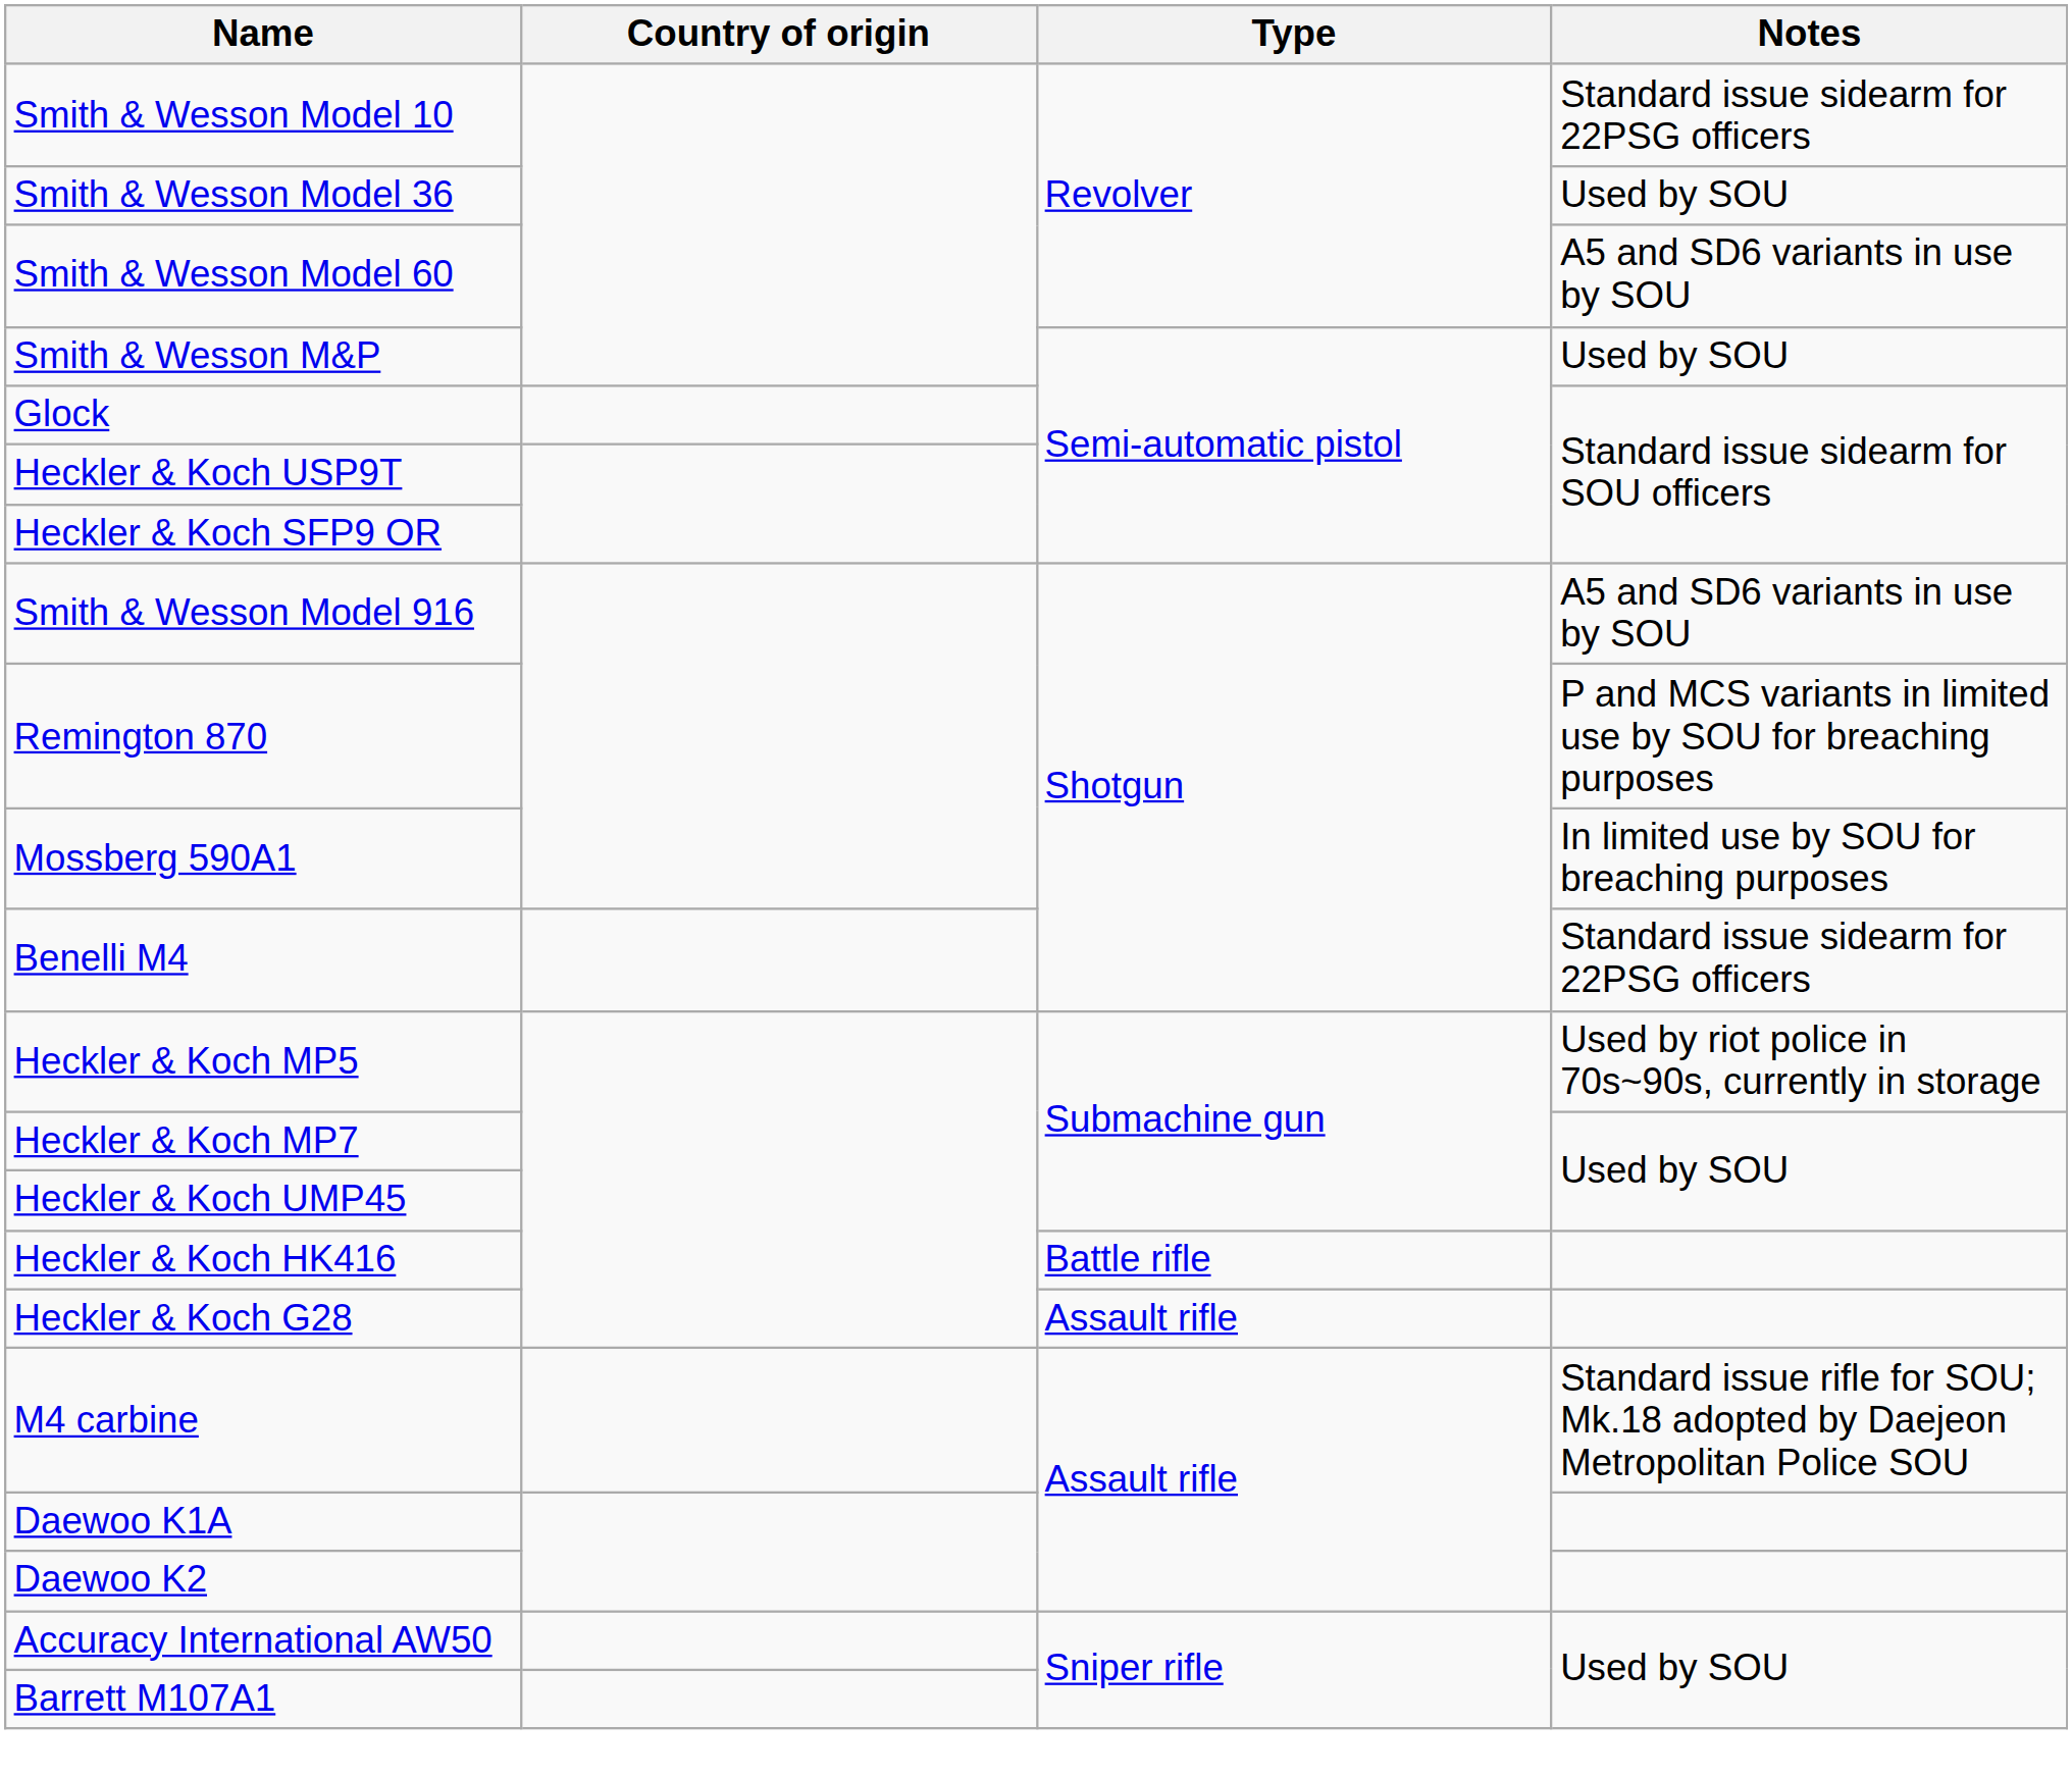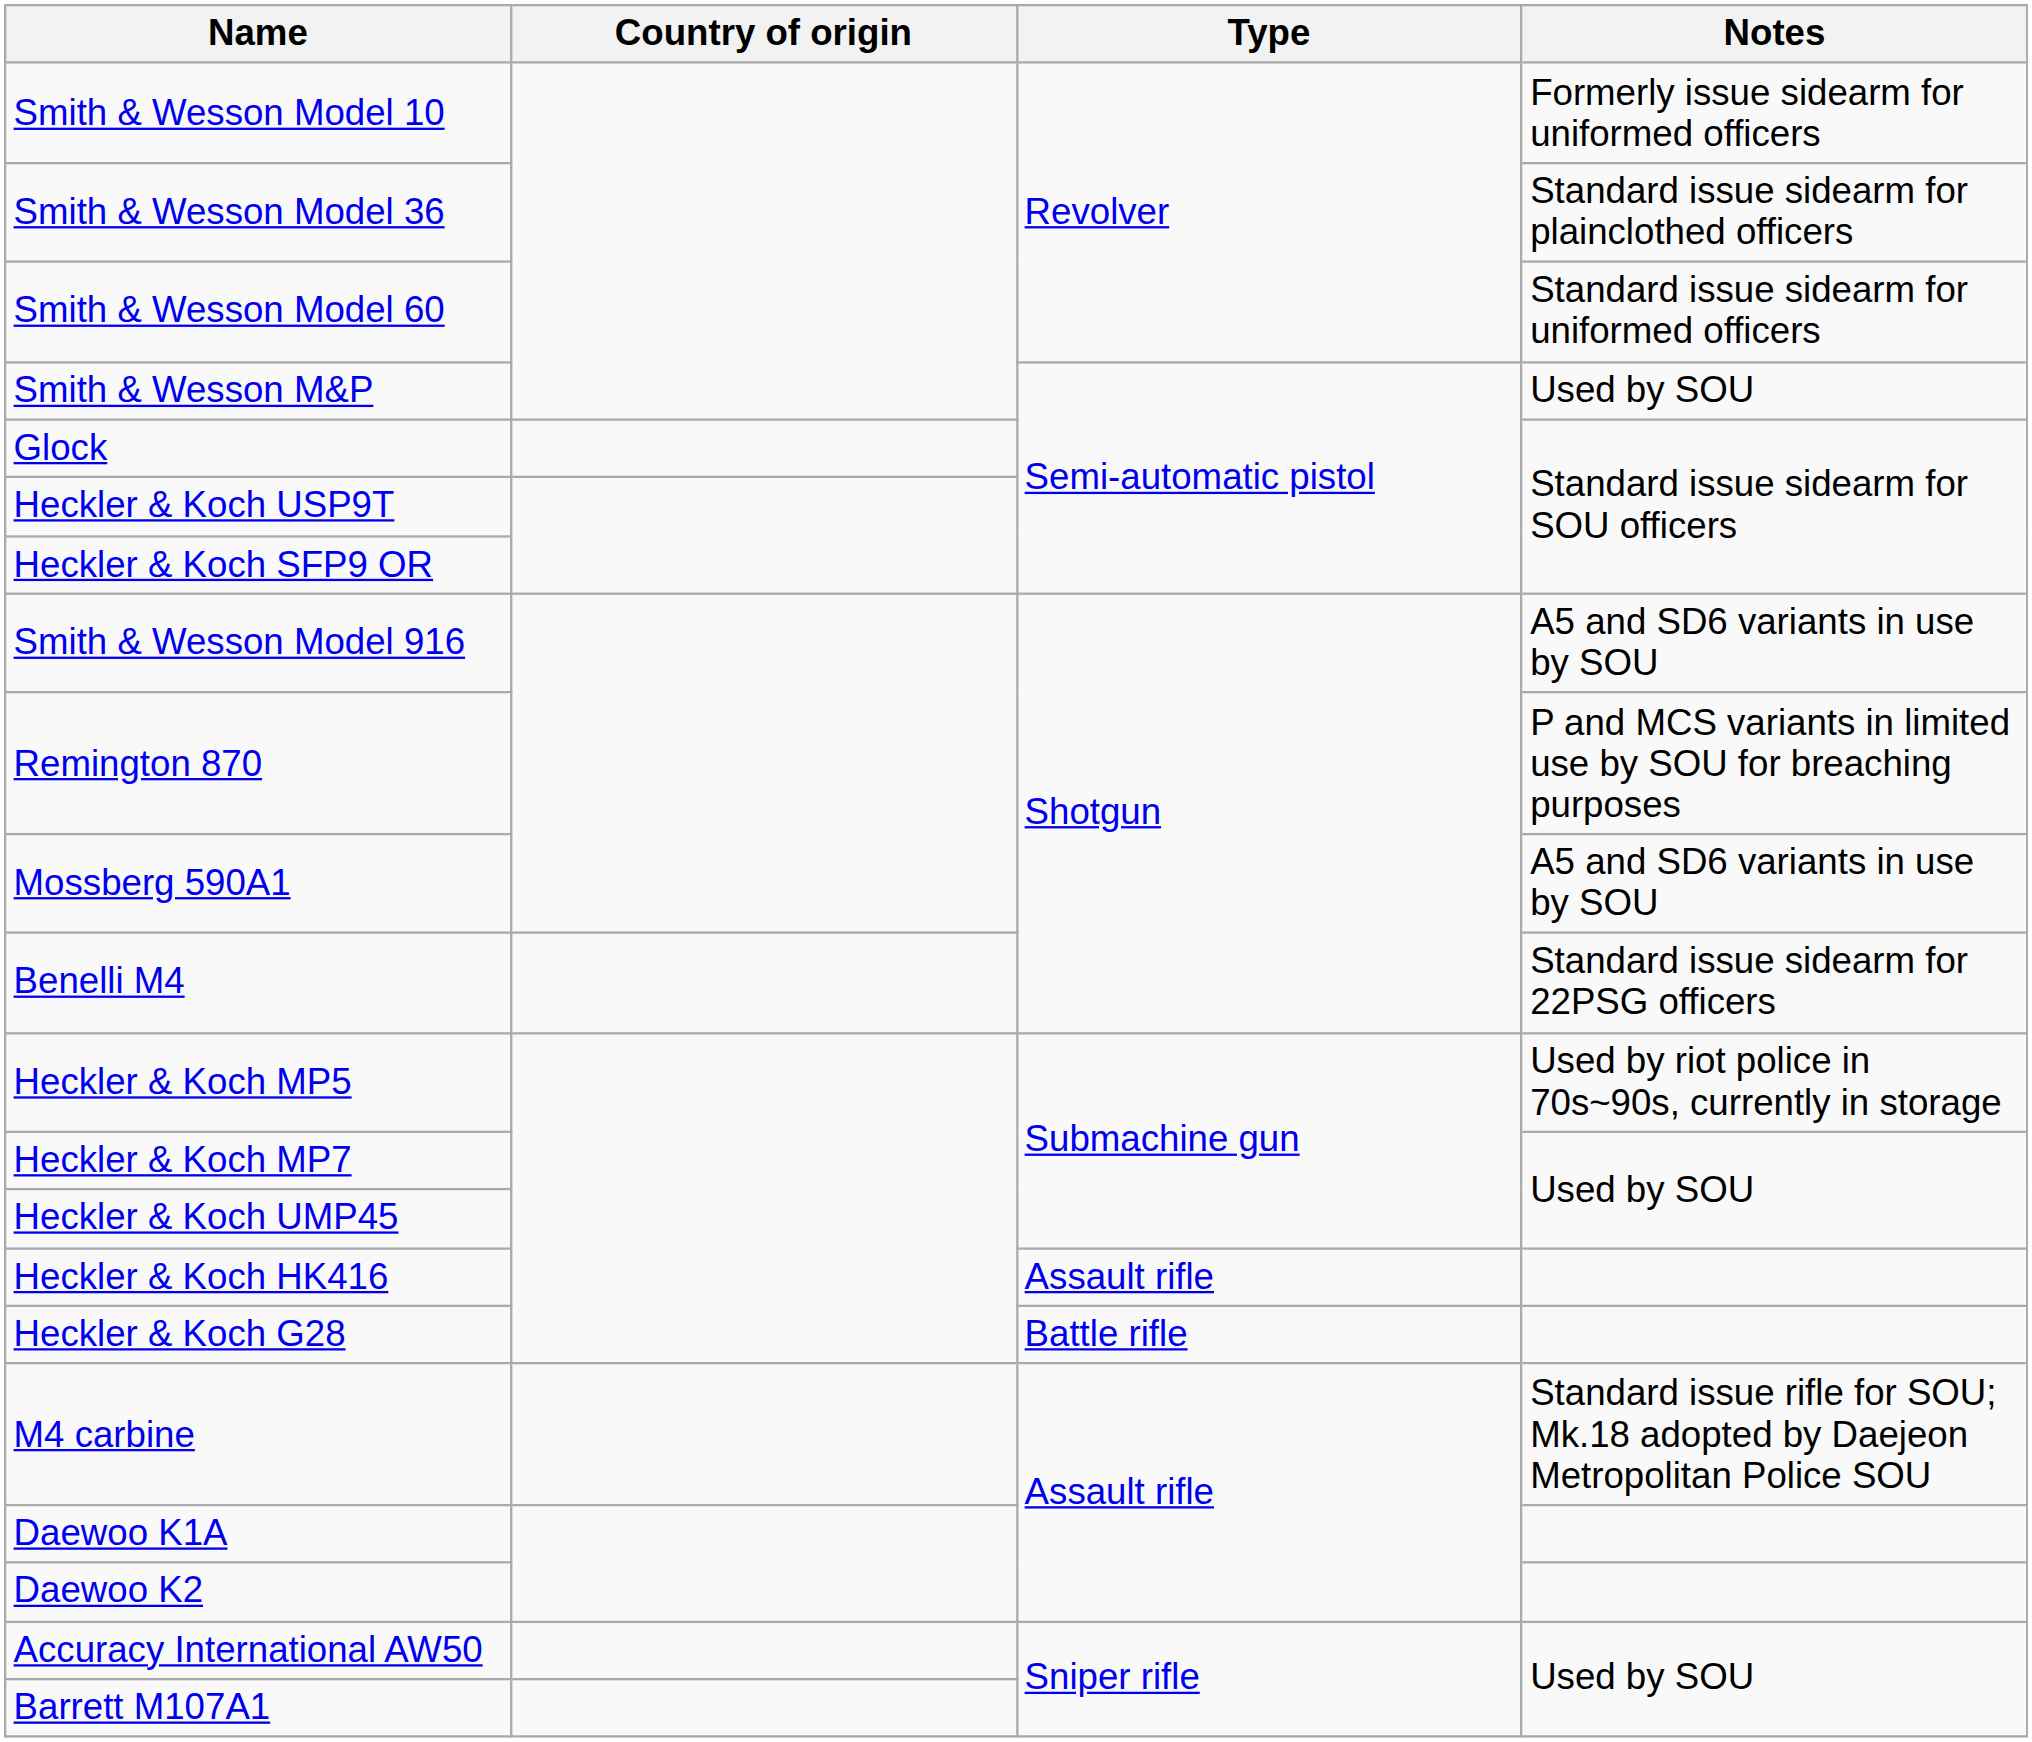 <table class=wikitable border="0" width="100%">
 <tr>
 <th width="25%">Name</th>
 <th width="25%">Country of origin</th>
 <th width="25%">Type</th>
 <th>Notes</th>
 </tr>
 <tr>
 <td><a href='#'>Smith & Wesson Model 10</a></td>
 <td rowspan="4"></td>
 <td rowspan="3"><a href='#'>Revolver</a></td>
-<td>Standard issue sidearm for 22PSG officers</td>
+<td>Formerly issue sidearm for uniformed officers</td>
 </tr>
 <tr>
 <td><a href='#'>Smith & Wesson Model 36</a></td>
-<td>Used by SOU</td>
+<td>Standard issue sidearm for plainclothed officers</td>
 </tr>
 <tr>
 <td><a href='#'>Smith & Wesson Model 60</a></td>
-<td>A5 and SD6 variants in use by SOU</td>
+<td>Standard issue sidearm for uniformed officers</td>
 </tr>
 <tr>
 <td><a href='#'>Smith & Wesson M&P</a></td>
 <td rowspan="4"><a href='#'>Semi-automatic pistol</a></td>
 <td>Used by SOU</td>
 </tr>
 <tr>
 <td><a href='#'>Glock</a></td>
 <td></td>
 <td rowspan="3">Standard issue sidearm for SOU officers</td>
 </tr>
 <tr>
 <td><a href='#'>Heckler & Koch USP9T</a></td>
 <td rowspan="2"></td>
 </tr>
 <tr>
 <td><a href='#'>Heckler & Koch SFP9 OR</a></td>
 </tr>
 <tr>
 <td><a href='#'>Smith & Wesson Model 916</a></td>
 <td rowspan="3"></td>
 <td rowspan="4"><a href='#'>Shotgun</a></td>
 <td>A5 and SD6 variants in use by SOU</td>
 </tr>
 <tr>
 <td><a href='#'>Remington 870</a></td>
 <td>P and MCS variants in limited use by SOU for breaching purposes</td>
 </tr>
 <tr>
 <td><a href='#'>Mossberg 590A1</a></td>
-<td>In limited use by SOU for breaching purposes</td>
+<td>A5 and SD6 variants in use by SOU</td>
 </tr>
 <tr>
 <td><a href='#'>Benelli M4</a></td>
 <td></td>
 <td>Standard issue sidearm for 22PSG officers</td>
 </tr>
 <tr>
 <td><a href='#'>Heckler & Koch MP5</a></td>
 <td rowspan="5"></td>
 <td rowspan="3"><a href='#'>Submachine gun</a></td>
 <td>Used by riot police in 70s~90s, currently in storage</td>
 </tr>
 <tr>
 <td><a href='#'>Heckler & Koch MP7</a></td>
 <td rowspan="2">Used by SOU</td>
 </tr>
 <tr>
 <td><a href='#'>Heckler & Koch UMP45</a></td>
 </tr>
 <tr>
 <td><a href='#'>Heckler & Koch HK416</a></td>
-<td><a href='#'>Battle rifle</a></td>
+<td><a href='#'>Assault rifle</a></td>
 <td></td>
 </tr>
 <tr>
 <td><a href='#'>Heckler & Koch G28</a></td>
-<td><a href='#'>Assault rifle</a></td>
+<td><a href='#'>Battle rifle</a></td>
 <td></td>
 </tr>
 <tr>
 <td><a href='#'>M4 carbine</a></td>
 <td></td>
 <td rowspan="3"><a href='#'>Assault rifle</a></td>
 <td>Standard issue rifle for SOU; Mk.18 adopted by Daejeon Metropolitan Police SOU</td>
 </tr>
 <tr>
 <td><a href='#'>Daewoo K1A</a></td>
 <td rowspan="2"></td>
 <td></td>
 </tr>
 <tr>
 <td><a href='#'>Daewoo K2</a></td>
 <td></td>
 </tr>
 <tr>
 <td><a href='#'>Accuracy International AW50</a></td>
 <td></td>
 <td rowspan="2"><a href='#'>Sniper rifle</a></td>
 <td rowspan="2">Used by SOU</td>
 </tr>
 <tr>
 <td><a href='#'>Barrett M107A1</a></td>
 <td></td>
 </tr>
 </table>
